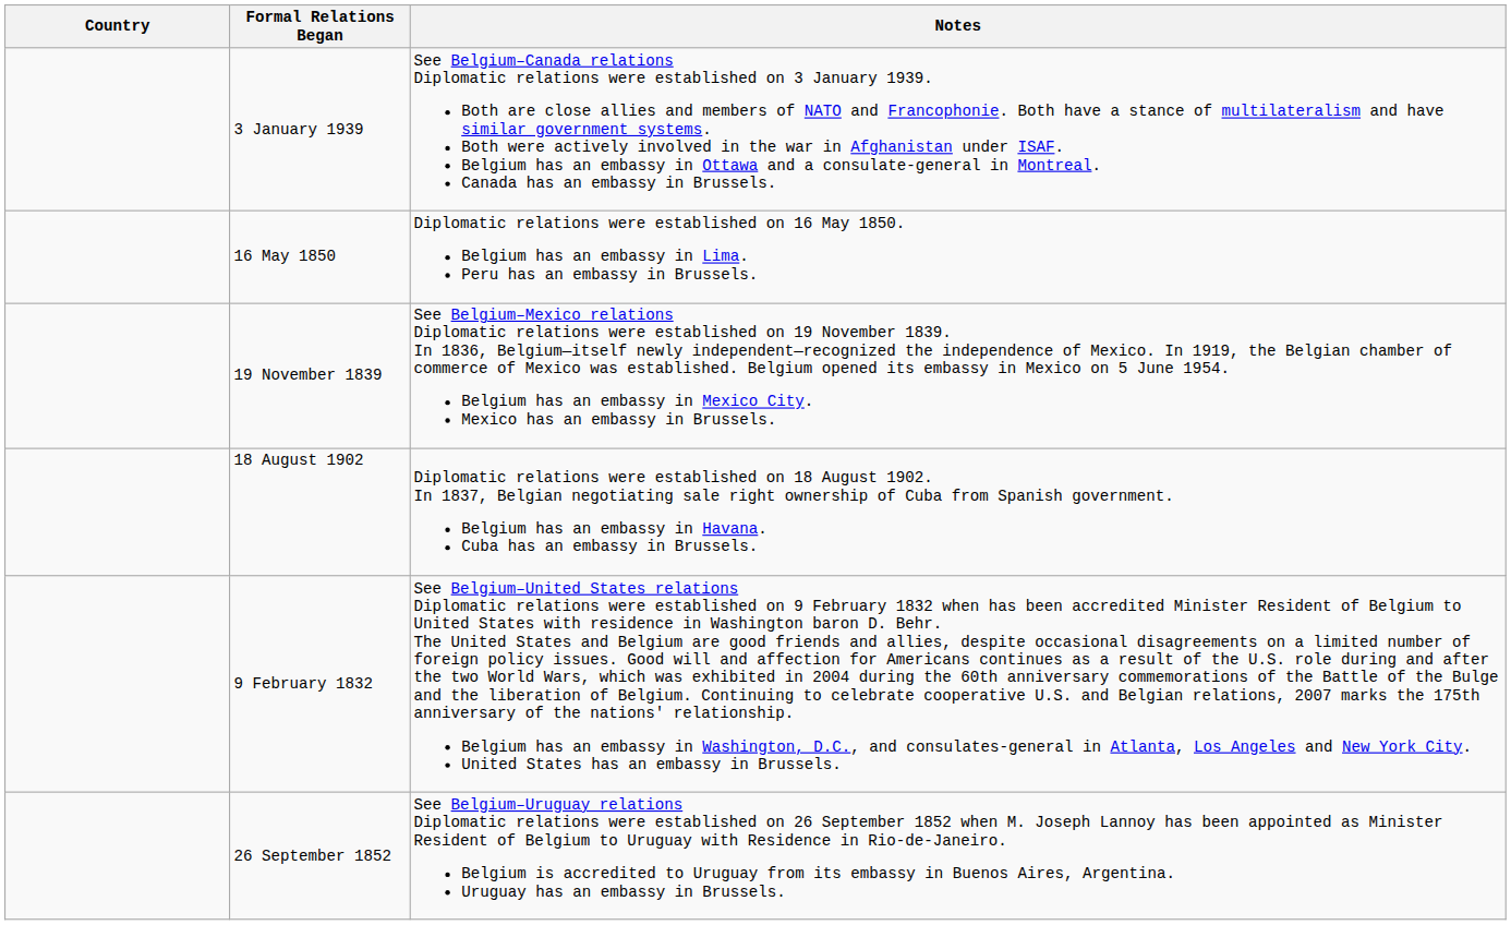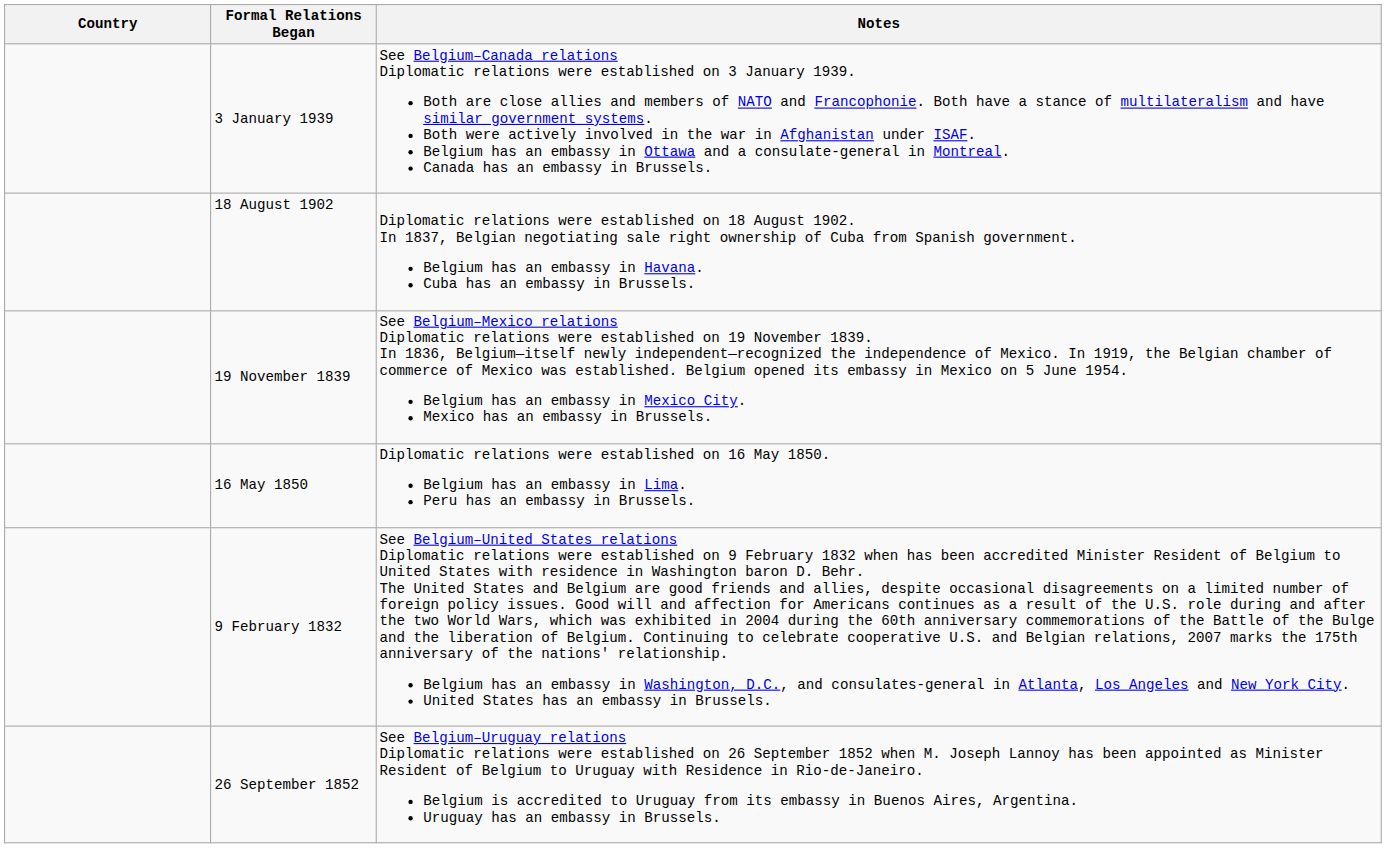 <table class="wikitable sortable" border="1" style="width:100%; margin:auto;">
 <tr>
 <th width="15%">Country</th>
 <th width="12%">Formal Relations Began</th>
 <th>Notes</th>
 </tr>
 <tr -valign="top">
 <td></td>
 <td>3 January 1939</td>
 <td>See <a href='#'>Belgium–Canada relations</a><br>Diplomatic relations were established on 3 January 1939.<ul><li>Both are close allies and members of <a href='#'>NATO</a> and <a href='#'>Francophonie</a>. Both have a stance of <a href='#'>multilateralism</a> and have <a href='#'>similar government systems</a>.</li><li>Both were actively involved in the war in <a href='#'>Afghanistan</a> under <a href='#'>ISAF</a>.</li><li>Belgium has an embassy in <a href='#'>Ottawa</a> and a consulate-general in <a href='#'>Montreal</a>.</li><li>Canada has an embassy in Brussels.</li></ul></td>
 </tr>
-<tr -valign="top">
+<tr - valign="top">
 <td></td>
-<td>16 May 1850</td>
-<td>Diplomatic relations were established on 16 May 1850.<br><ul><li>Belgium has an embassy in <a href='#'>Lima</a>.</li><li>Peru has an embassy in Brussels.</li></ul></td>
+<td>18 August 1902</td>
+<td><br>Diplomatic relations were established on 18 August 1902.<br>In 1837, Belgian negotiating sale right ownership of Cuba from Spanish government.<ul><li>Belgium has an embassy in <a href='#'>Havana</a>.</li><li>Cuba has an embassy in Brussels.</li></ul></td>
 </tr>
 <tr -valign="top">
 <td></td>
 <td>19 November 1839</td>
 <td>See <a href='#'>Belgium–Mexico relations</a><br>Diplomatic relations were established on 19 November 1839.<br>In 1836, Belgium—itself newly independent—recognized the independence of Mexico. In 1919, the Belgian chamber of commerce of Mexico was established. Belgium opened its embassy in Mexico on 5 June 1954.<ul><li>Belgium has an embassy in <a href='#'>Mexico City</a>.</li><li>Mexico has an embassy in Brussels.</li></ul></td>
 </tr>
-<tr - valign="top">
+<tr -valign="top">
 <td></td>
-<td>18 August 1902</td>
-<td><br>Diplomatic relations were established on 18 August 1902.<br>In 1837, Belgian negotiating sale right ownership of Cuba from Spanish government.<ul><li>Belgium has an embassy in <a href='#'>Havana</a>.</li><li>Cuba has an embassy in Brussels.</li></ul></td>
+<td>16 May 1850</td>
+<td>Diplomatic relations were established on 16 May 1850.<br><ul><li>Belgium has an embassy in <a href='#'>Lima</a>.</li><li>Peru has an embassy in Brussels.</li></ul></td>
 </tr>
 <tr -valign="top">
 <td></td>
 <td>9 February 1832</td>
 <td>See <a href='#'>Belgium–United States relations</a><br>Diplomatic relations were established on 9 February 1832 when has been accredited Minister Resident of Belgium to United States with residence in Washington baron D. Behr.<br>The United States and Belgium are good friends and allies, despite occasional disagreements on a limited number of foreign policy issues. Good will and affection for Americans continues as a result of the U.S. role during and after the two World Wars, which was exhibited in 2004 during the 60th anniversary commemorations of the Battle of the Bulge and the liberation of Belgium. Continuing to celebrate cooperative U.S. and Belgian relations, 2007 marks the 175th anniversary of the nations' relationship.<ul><li>Belgium has an embassy in <a href='#'>Washington, D.C.</a>, and consulates-general in <a href='#'>Atlanta</a>, <a href='#'>Los Angeles</a> and <a href='#'>New York City</a>.</li><li>United States has an embassy in Brussels.</li></ul></td>
 </tr>
 <tr -valign="top">
 <td></td>
 <td>26 September 1852</td>
 <td>See <a href='#'>Belgium–Uruguay relations</a><br>Diplomatic relations were established on 26 September 1852 when M. Joseph Lannoy has been appointed as Minister Resident of Belgium to Uruguay with Residence in Rio-de-Janeiro.<ul><li>Belgium is accredited to Uruguay from its embassy in Buenos Aires, Argentina.</li><li>Uruguay has an embassy in Brussels.</li></ul></td>
 </tr>
 </table>
